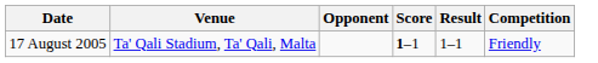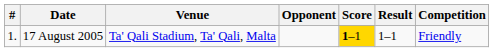 <table class="wikitable" style="font-size:90%">
 <tr>
+<th>#</th>
 <th>Date</th>
 <th>Venue</th>
 <th>Opponent</th>
 <th>Score</th>
 <th>Result</th>
 <th>Competition</th>
 </tr>
 <tr>
+<td>1.</td>
 <td>17 August 2005</td>
 <td><a href='#'>Ta' Qali Stadium</a>, <a href='#'>Ta' Qali</a>, <a href='#'>Malta</a></td>
 <td></td>
-<td><strong>1</strong>–1</td>
+<td style="background: gold;"><strong>1</strong>–1</td>
 <td>1–1</td>
 <td><a href='#'>Friendly</a></td>
 </tr>
 </table>
